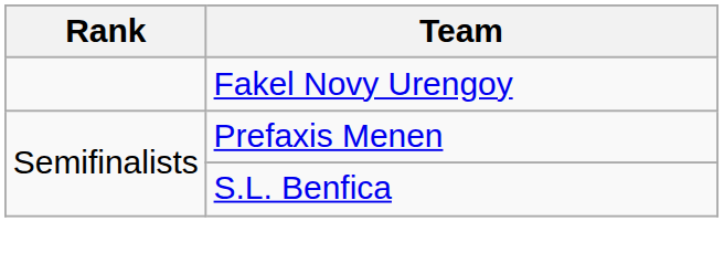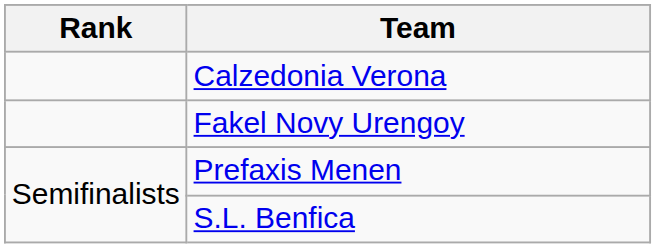 <table class="wikitable" style="text-align: center;">
 <tr>
 <th width=40>Rank</th>
 <th width=240>Team</th>
+</tr>
+<tr align=center>
+<td></td>
+<td style="text-align:left;"> <a href='#'>Calzedonia Verona</a></td>
 </tr>
 <tr align=center>
 <td></td>
 <td style="text-align:left;"> <a href='#'>Fakel Novy Urengoy</a></td>
 </tr>
 <tr align=center>
 <td rowspan=2>Semifinalists</td>
 <td style="text-align:left;"> <a href='#'>Prefaxis Menen</a></td>
 </tr>
 <tr align=center>
 <td style="text-align:left;"> <a href='#'>S.L. Benfica</a></td>
 </tr>
 </table>
